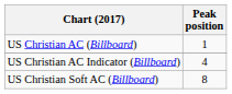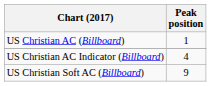 <table class="wikitable sortable plainrowheaders" style="text-align:center">
 <tr>
 <th scope="col">Chart (2017)</th>
 <th scope="col">Peak<br> position</th>
 </tr>
 <tr>
 <td align="left">US <a href='#'>Christian AC</a> (<em><a href='#'>Billboard</a></em>)</td>
 <td>1</td>
 </tr>
 <tr>
 </tr>
 <tr>
 </tr>
 <tr>
 <td align="left">US Christian AC Indicator (<em><a href='#'>Billboard</a></em>)</td>
 <td align="center">4</td>
 </tr>
 <tr>
 <td align="left">US Christian Soft AC (<em><a href='#'>Billboard</a></em>)</td>
-<td align="center">8</td>
+<td align="center">9</td>
 </tr>
 </table>
